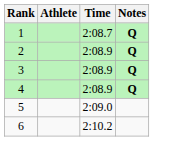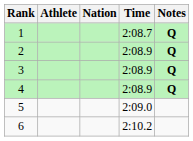 <table class="wikitable sortable" style="text-align:center">
 <tr>
 <th>Rank</th>
 <th>Athlete</th>
+<th>Nation</th>
 <th>Time</th>
 <th>Notes</th>
 </tr>
 <tr bgcolor=bbf3bb>
 <td>1</td>
+<td align=left></td>
 <td align=left></td>
 <td>2:08.7</td>
 <td><strong>Q</strong></td>
 </tr>
 <tr bgcolor=bbf3bb>
 <td>2</td>
 <td align=left></td>
+<td align=left></td>
 <td>2:08.9</td>
 <td><strong>Q</strong></td>
 </tr>
 <tr bgcolor=bbf3bb>
 <td>3</td>
+<td align=left></td>
 <td align=left></td>
 <td>2:08.9</td>
 <td><strong>Q</strong></td>
 </tr>
 <tr bgcolor=bbf3bb>
 <td>4</td>
 <td align=left></td>
+<td align=left></td>
 <td>2:08.9</td>
 <td><strong>Q</strong></td>
 </tr>
 <tr>
 <td>5</td>
+<td align=left></td>
 <td align=left></td>
 <td>2:09.0</td>
 <td></td>
 </tr>
 <tr>
 <td>6</td>
 <td align=left></td>
+<td align=left></td>
 <td>2:10.2</td>
 <td></td>
 </tr>
 </table>
